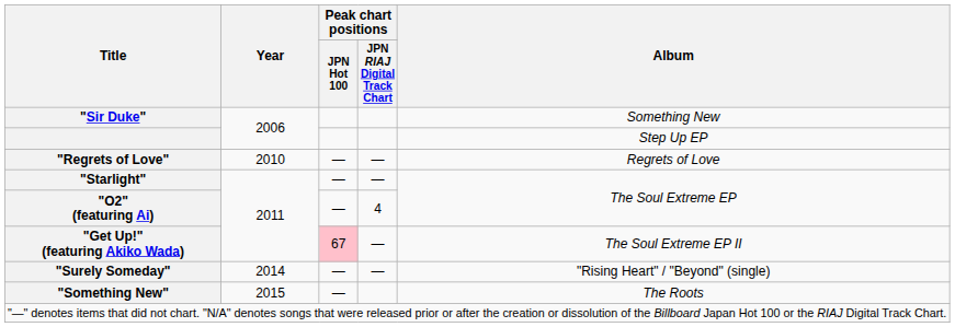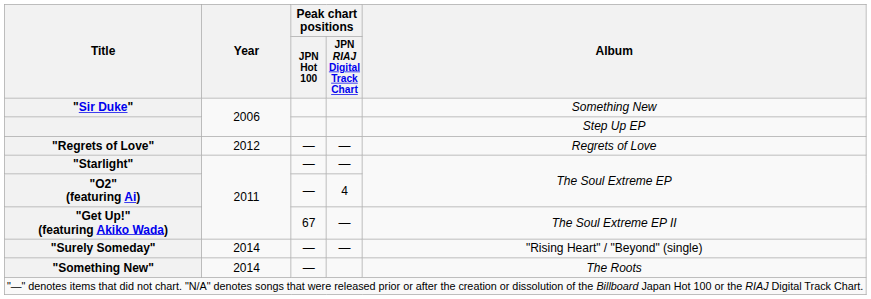 <table class="wikitable plainrowheaders" style="text-align:center;">
 <tr>
 <th scope="col" rowspan="2" style="width:16em;">Title</th>
 <th scope="col" rowspan="2">Year</th>
 <th scope="col" colspan="2">Peak chart positions</th>
 <th scope="col" rowspan="2">Album</th>
 </tr>
 <tr>
 <th style="width:3em;font-size:85%">JPN  Hot 100<br></th>
 <th style="width:3em;font-size:85%">JPN <em>RIAJ</em><br><a href='#'>Digital<br>Track<br>Chart</a><br></th>
 </tr>
 <tr>
 <th scope="row">"<a href='#'>Sir Duke</a>"</th>
 <td rowspan="2">2006</td>
 <td></td>
 <td></td>
 <td><em>Something New</em></td>
 </tr>
 <tr>
 <th scope="row"></th>
 <td></td>
 <td></td>
 <td><em>Step Up EP</em></td>
 </tr>
 <tr>
 <th scope="row">"Regrets of Love"</th>
-<td>2010</td>
+<td>2012</td>
 <td>—</td>
 <td>—</td>
 <td><em>Regrets of Love</em></td>
 </tr>
 <tr>
 <th scope="row">"Starlight"</th>
 <td rowspan="3">2011</td>
 <td>—</td>
 <td>—</td>
 <td rowspan="2"><em>The Soul Extreme EP</em></td>
 </tr>
 <tr>
 <th scope="row">"O2"<br><span>(featuring <a href='#'>Ai</a>)</span></th>
 <td>—</td>
 <td>4</td>
 </tr>
 <tr>
 <th scope="row">"Get Up!"<br><span>(featuring <a href='#'>Akiko Wada</a>)</span></th>
-<td style="background: pink;">67</td>
+<td>67</td>
 <td>—</td>
 <td><em>The Soul Extreme EP II</em></td>
 </tr>
 <tr>
 <th scope="row">"Surely Someday"</th>
 <td>2014</td>
 <td>—</td>
 <td>—</td>
 <td>"Rising Heart" / "Beyond" <span>(single)</span></td>
 </tr>
 <tr>
 <th scope="row">"Something New"</th>
-<td>2015</td>
+<td>2014</td>
 <td>—</td>
 <td></td>
 <td><em>The Roots</em></td>
 </tr>
 <tr>
 <td colspan="12" align="center" style="font-size:90%;">"—" denotes items that did not chart. "N/A" denotes songs that were released prior or after the creation or dissolution of the <em>Billboard</em> Japan Hot 100 or the <em>RIAJ</em> Digital Track Chart.</td>
 </tr>
 </table>
